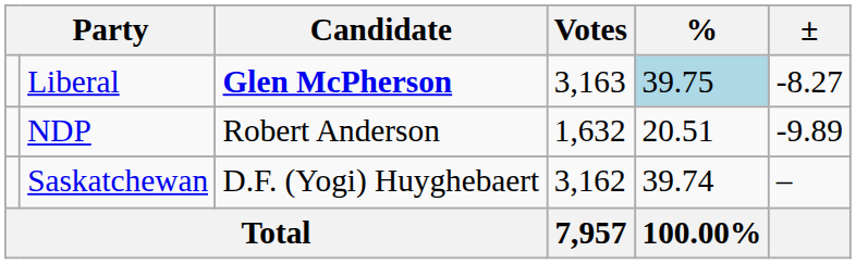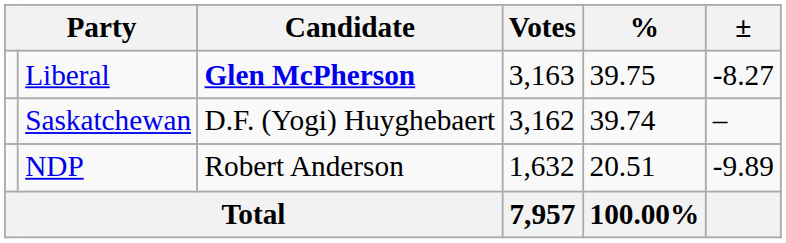 <table class="wikitable">
 <tr>
 <th colspan="2">Party</th>
 <th>Candidate</th>
 <th>Votes</th>
 <th>%</th>
 <th>±</th>
 </tr>
 <tr>
 <td></td>
 <td><a href='#'>Liberal</a></td>
 <td><strong><a href='#'>Glen McPherson</a></strong></td>
 <td>3,163</td>
-<td style="background: lightblue;">39.75</td>
+<td>39.75</td>
 <td>-8.27</td>
+</tr>
+<tr>
+<td></td>
+<td><a href='#'>Saskatchewan</a></td>
+<td>D.F. (Yogi) Huyghebaert</td>
+<td>3,162</td>
+<td>39.74</td>
+<td>–</td>
 </tr>
 <tr>
 <td></td>
 <td><a href='#'>NDP</a></td>
 <td>Robert Anderson</td>
 <td>1,632</td>
 <td>20.51</td>
 <td>-9.89</td>
 </tr>
 <tr>
-<td></td>
-<td><a href='#'>Saskatchewan</a></td>
-<td>D.F. (Yogi) Huyghebaert</td>
-<td>3,162</td>
-<td>39.74</td>
-<td>–</td>
-</tr>
-<tr>
 <th colspan="3">Total</th>
 <th>7,957</th>
 <th>100.00%</th>
 <th></th>
 </tr>
 </table>
